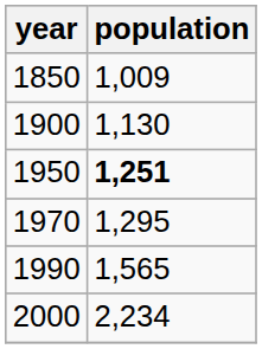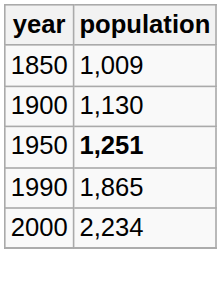 <table class="wikitable">
 <tr>
 <th>year</th>
 <th>population</th>
 </tr>
 <tr>
 <td>1850</td>
 <td>1,009</td>
 </tr>
 <tr>
 <td>1900</td>
 <td>1,130</td>
 </tr>
 <tr>
 <td>1950</td>
 <td><strong>1,251</strong></td>
 </tr>
 <tr>
-<td>1970</td>
-<td>1,295</td>
-</tr>
-<tr>
 <td>1990</td>
-<td>1,565</td>
+<td>1,865</td>
 </tr>
 <tr>
 <td>2000</td>
 <td>2,234</td>
 </tr>
 <tr>
 </tr>
 </table>
